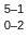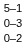 <table cellspacing=1 width=70%>
 <tr>
 <th width=25%></th>
 <th width=30%></th>
 <th width=15%></th>
 <th width=30%></th>
 </tr>
 <tr>
 <td></td>
 <td align=right></td>
 <td align=center>5–1</td>
 <td></td>
 </tr>
 <tr>
 <td></td>
 <td align=right></td>
+<td align=center>0–3</td>
+<td></td>
+</tr>
+<tr>
+<td></td>
+<td align=right></td>
 <td align=center>0–2</td>
 <td></td>
 </tr>
 </table>
